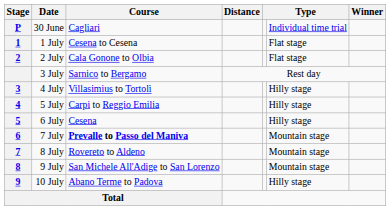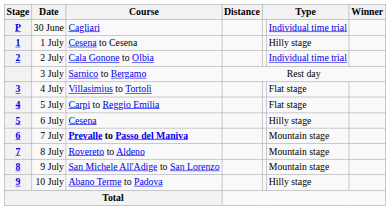 <table class="wikitable">
 <tr>
 <th scope="col">Stage</th>
 <th scope="col">Date</th>
 <th scope="col">Course</th>
 <th scope="col">Distance</th>
 <th scope="col" colspan="2">Type</th>
 <th scope="col">Winner</th>
 </tr>
 <tr>
 <th scope="row"><a href='#'>P</a></th>
 <td style="text-align:right">30 June</td>
 <td><a href='#'>Cagliari</a></td>
 <td style="text-align:center;"></td>
 <td></td>
 <td><a href='#'>Individual time trial</a></td>
 <td></td>
 </tr>
 <tr>
 <th scope="row"><a href='#'>1</a></th>
 <td style="text-align:right">1 July</td>
 <td><a href='#'>Cesena</a> to Cesena</td>
 <td style="text-align:center;"></td>
 <td></td>
-<td>Flat stage</td>
+<td>Hilly stage</td>
 <td></td>
 </tr>
 <tr>
 <th scope="row"><a href='#'>2</a></th>
 <td style="text-align:right">2 July</td>
 <td><a href='#'>Cala Gonone</a> to <a href='#'>Olbia</a></td>
 <td style="text-align:center;"></td>
 <td></td>
-<td>Flat stage</td>
+<td><a href='#'>Individual time trial</a></td>
 <td></td>
 </tr>
 <tr>
 <th scope="row"></th>
 <td style="text-align:right">3 July</td>
 <td><a href='#'>Sarnico</a> to <a href='#'>Bergamo</a></td>
 <td colspan="4" style="text-align:center">Rest day</td>
 </tr>
 <tr>
 <th scope="row"><a href='#'>3</a></th>
 <td style="text-align:right">4 July</td>
 <td><a href='#'>Villasimius</a> to <a href='#'>Tortolì</a></td>
 <td style="text-align:center;"></td>
 <td></td>
-<td>Hilly stage</td>
+<td>Flat stage</td>
 <td></td>
 </tr>
 <tr>
 <th scope="row"><a href='#'>4</a></th>
 <td style="text-align:right">5 July</td>
 <td><a href='#'>Carpi</a> to <a href='#'>Reggio Emilia</a></td>
 <td style="text-align:center;"></td>
 <td></td>
-<td>Hilly stage</td>
+<td>Flat stage</td>
 <td></td>
 </tr>
 <tr>
 <th scope="row"><a href='#'>5</a></th>
 <td style="text-align:right">6 July</td>
 <td><a href='#'>Cesena</a></td>
 <td style="text-align:center;"></td>
 <td></td>
 <td>Hilly stage</td>
 <td></td>
 </tr>
 <tr>
 <th scope="row"><a href='#'>6</a></th>
 <td style="text-align:right">7 July</td>
 <td><strong><a href='#'>Prevalle</a> to <a href='#'>Passo del Maniva</a></strong></td>
 <td style="text-align:center;"></td>
 <td></td>
 <td>Mountain stage</td>
 <td></td>
 </tr>
 <tr>
 <th scope="row"><a href='#'>7</a></th>
 <td style="text-align:right">8 July</td>
 <td><a href='#'>Rovereto</a> to <a href='#'>Aldeno</a></td>
 <td style="text-align:center;"></td>
 <td></td>
 <td>Mountain stage</td>
 <td></td>
 </tr>
 <tr>
 <th scope="row"><a href='#'>8</a></th>
 <td style="text-align:right">9 July</td>
 <td><a href='#'>San Michele All'Adige</a> to <a href='#'>San Lorenzo</a></td>
 <td style="text-align:center;"></td>
 <td></td>
 <td>Mountain stage</td>
 <td></td>
 </tr>
 <tr>
 <th scope="row"><a href='#'>9</a></th>
 <td style="text-align:right">10 July</td>
 <td><a href='#'>Abano Terme</a> to <a href='#'>Padova</a></td>
 <td style="text-align:center;"></td>
 <td></td>
 <td>Hilly stage</td>
 <td></td>
 </tr>
 <tr>
 <th colspan="3">Total</th>
 <td colspan="4" style="text-align:center;"></td>
 </tr>
 </table>
